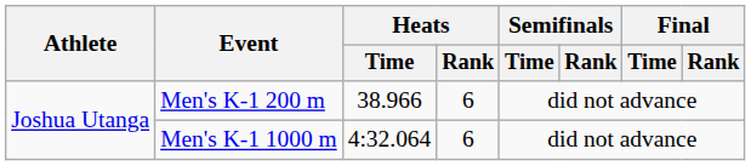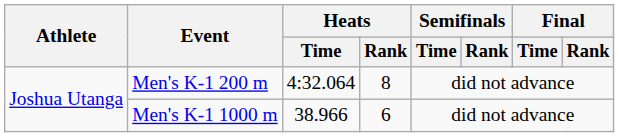 <table class="wikitable" style="font-size:90%">
 <tr>
 <th rowspan="2">Athlete</th>
 <th rowspan="2">Event</th>
 <th colspan=2>Heats</th>
 <th colspan=2>Semifinals</th>
 <th colspan=2>Final</th>
 </tr>
 <tr style="font-size:95%">
 <th>Time</th>
 <th>Rank</th>
 <th>Time</th>
 <th>Rank</th>
 <th>Time</th>
 <th>Rank</th>
 </tr>
 <tr align=center>
 <td align=left rowspan=2><a href='#'>Joshua Utanga</a></td>
 <td align=left><a href='#'>Men's K-1 200 m</a></td>
+<td>4:32.064</td>
+<td>8</td>
+<td colspan=4>did not advance</td>
+</tr>
+<tr align=center>
+<td align=left><a href='#'>Men's K-1 1000 m</a></td>
 <td>38.966</td>
 <td>6</td>
 <td colspan=4>did not advance</td>
 </tr>
-<tr align=center>
-<td align=left><a href='#'>Men's K-1 1000 m</a></td>
-<td>4:32.064</td>
-<td>6</td>
-<td colspan=4>did not advance</td>
-</tr>
 </table>
